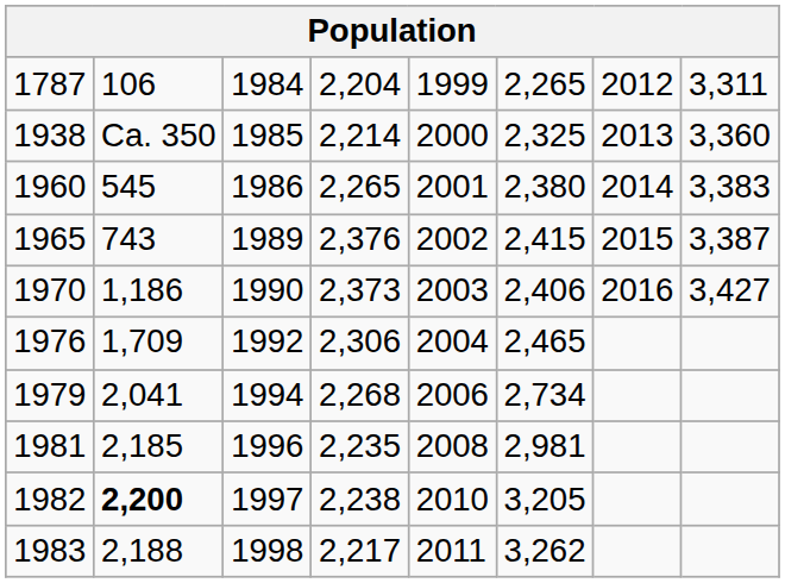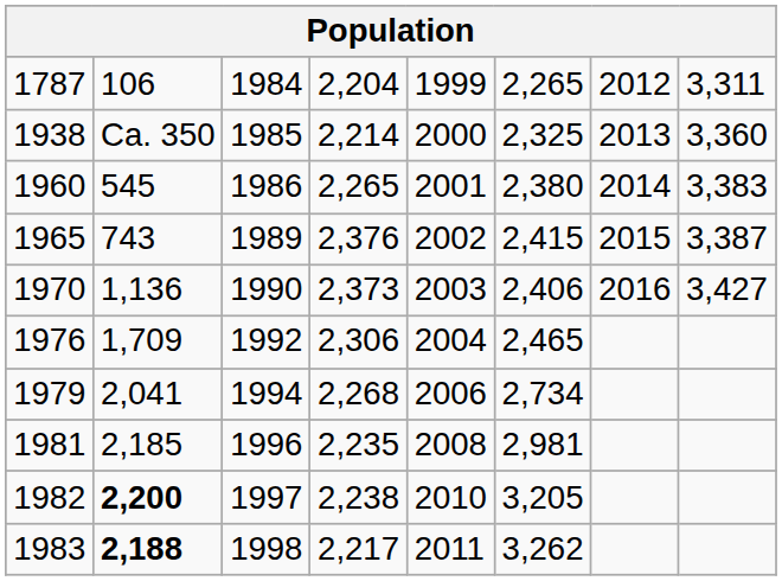 <table class="wikitable">
 <tr>
 <th colspan="8">Population</th>
 </tr>
 <tr>
 <td>1787</td>
 <td>106</td>
 <td>1984</td>
 <td>2,204</td>
 <td>1999</td>
 <td>2,265</td>
 <td>2012</td>
 <td>3,311</td>
 </tr>
 <tr>
 <td>1938</td>
 <td>Ca. 350</td>
 <td>1985</td>
 <td>2,214</td>
 <td>2000</td>
 <td>2,325</td>
 <td>2013</td>
 <td>3,360</td>
 </tr>
 <tr>
 <td>1960</td>
 <td>545</td>
 <td>1986</td>
 <td>2,265</td>
 <td>2001</td>
 <td>2,380</td>
 <td>2014</td>
 <td>3,383</td>
 </tr>
 <tr>
 <td>1965</td>
 <td>743</td>
 <td>1989</td>
 <td>2,376</td>
 <td>2002</td>
 <td>2,415</td>
 <td>2015</td>
 <td>3,387</td>
 </tr>
 <tr>
 <td>1970</td>
-<td>1,186</td>
+<td>1,136</td>
 <td>1990</td>
 <td>2,373</td>
 <td>2003</td>
 <td>2,406</td>
 <td>2016</td>
 <td>3,427</td>
 </tr>
 <tr>
 <td>1976</td>
 <td>1,709</td>
 <td>1992</td>
 <td>2,306</td>
 <td>2004</td>
 <td>2,465</td>
 <td></td>
 <td></td>
 </tr>
 <tr>
 <td>1979</td>
 <td>2,041</td>
 <td>1994</td>
 <td>2,268</td>
 <td>2006</td>
 <td>2,734</td>
 <td></td>
 <td></td>
 </tr>
 <tr>
 <td>1981</td>
 <td>2,185</td>
 <td>1996</td>
 <td>2,235</td>
 <td>2008</td>
 <td>2,981</td>
 <td></td>
 <td></td>
 </tr>
 <tr>
 <td>1982</td>
 <td><strong>2,200</strong></td>
 <td>1997</td>
 <td>2,238</td>
 <td>2010</td>
 <td>3,205</td>
 <td></td>
 <td></td>
 </tr>
 <tr>
 <td>1983</td>
-<td>2,188</td>
+<td><strong>2,188</strong></td>
 <td>1998</td>
 <td>2,217</td>
 <td>2011</td>
 <td>3,262</td>
 <td></td>
 <td></td>
 </tr>
 </table>
